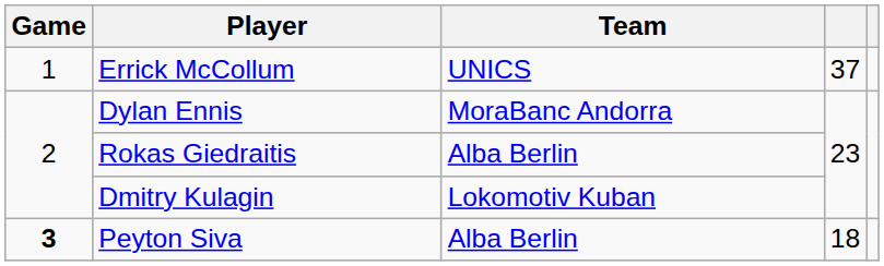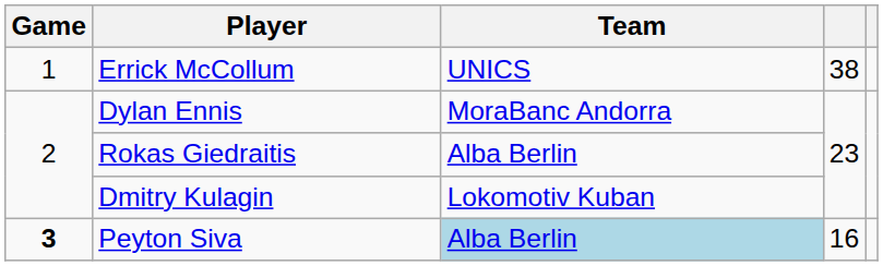 <table class="wikitable sortable" style="text-align: center;">
 <tr>
 <th>Game</th>
 <th style="width:200px;">Player</th>
 <th style="width:220px;">Team</th>
 <th><a href='#'></a></th>
 <th></th>
 </tr>
 <tr>
 <td>1</td>
 <td align=left> <a href='#'>Errick McCollum</a></td>
 <td align=left> <a href='#'>UNICS</a></td>
-<td>37</td>
+<td>38</td>
 <td></td>
 </tr>
 <tr>
 <td rowspan=3>2</td>
 <td align=left> <a href='#'>Dylan Ennis</a></td>
 <td align=left> <a href='#'>MoraBanc Andorra</a></td>
 <td rowspan=3>23</td>
 <td rowspan=3></td>
 </tr>
 <tr>
 <td align=left> <a href='#'>Rokas Giedraitis</a></td>
 <td align=left> <a href='#'>Alba Berlin</a></td>
 </tr>
 <tr>
 <td align=left> <a href='#'>Dmitry Kulagin</a></td>
 <td align=left> <a href='#'>Lokomotiv Kuban</a></td>
 </tr>
 <tr>
 <td><strong>3</strong></td>
 <td align=left> <a href='#'>Peyton Siva</a></td>
-<td align=left> <a href='#'>Alba Berlin</a></td>
-<td>18</td>
+<td align=left style="background: lightblue;"> <a href='#'>Alba Berlin</a></td>
+<td>16</td>
 <td></td>
 </tr>
 </table>
